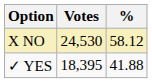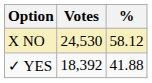 <table class="wikitable">
 <tr>
 <th>Option</th>
 <th>Votes</th>
 <th>%</th>
 </tr>
 <tr>
 <td style=background:#f8f1bd>X NO</td>
 <td style=background:#f8f1bd>24,530</td>
 <td style=background:#f8f1bd>58.12</td>
 </tr>
 <tr>
 <td>✓ YES</td>
-<td>18,395</td>
+<td>18,392</td>
 <td>41.88</td>
 </tr>
 </table>
